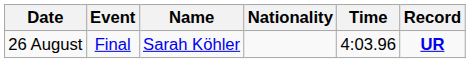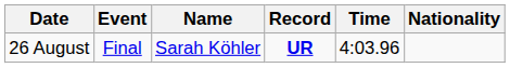 <table class="wikitable" style=text-align:center>
 <tr>
 <th>Date</th>
 <th>Event</th>
 <th>Name</th>
+<th>Record</th>
+<th>Time</th>
 <th>Nationality</th>
-<th>Time</th>
-<th>Record</th>
 </tr>
 <tr>
 <td>26 August</td>
 <td><a href='#'>Final</a></td>
 <td align=left><a href='#'>Sarah Köhler</a></td>
+<td><strong><a href='#'>UR</a></strong></td>
+<td>4:03.96</td>
 <td align=left></td>
-<td>4:03.96</td>
-<td><strong><a href='#'>UR</a></strong></td>
 </tr>
 </table>
